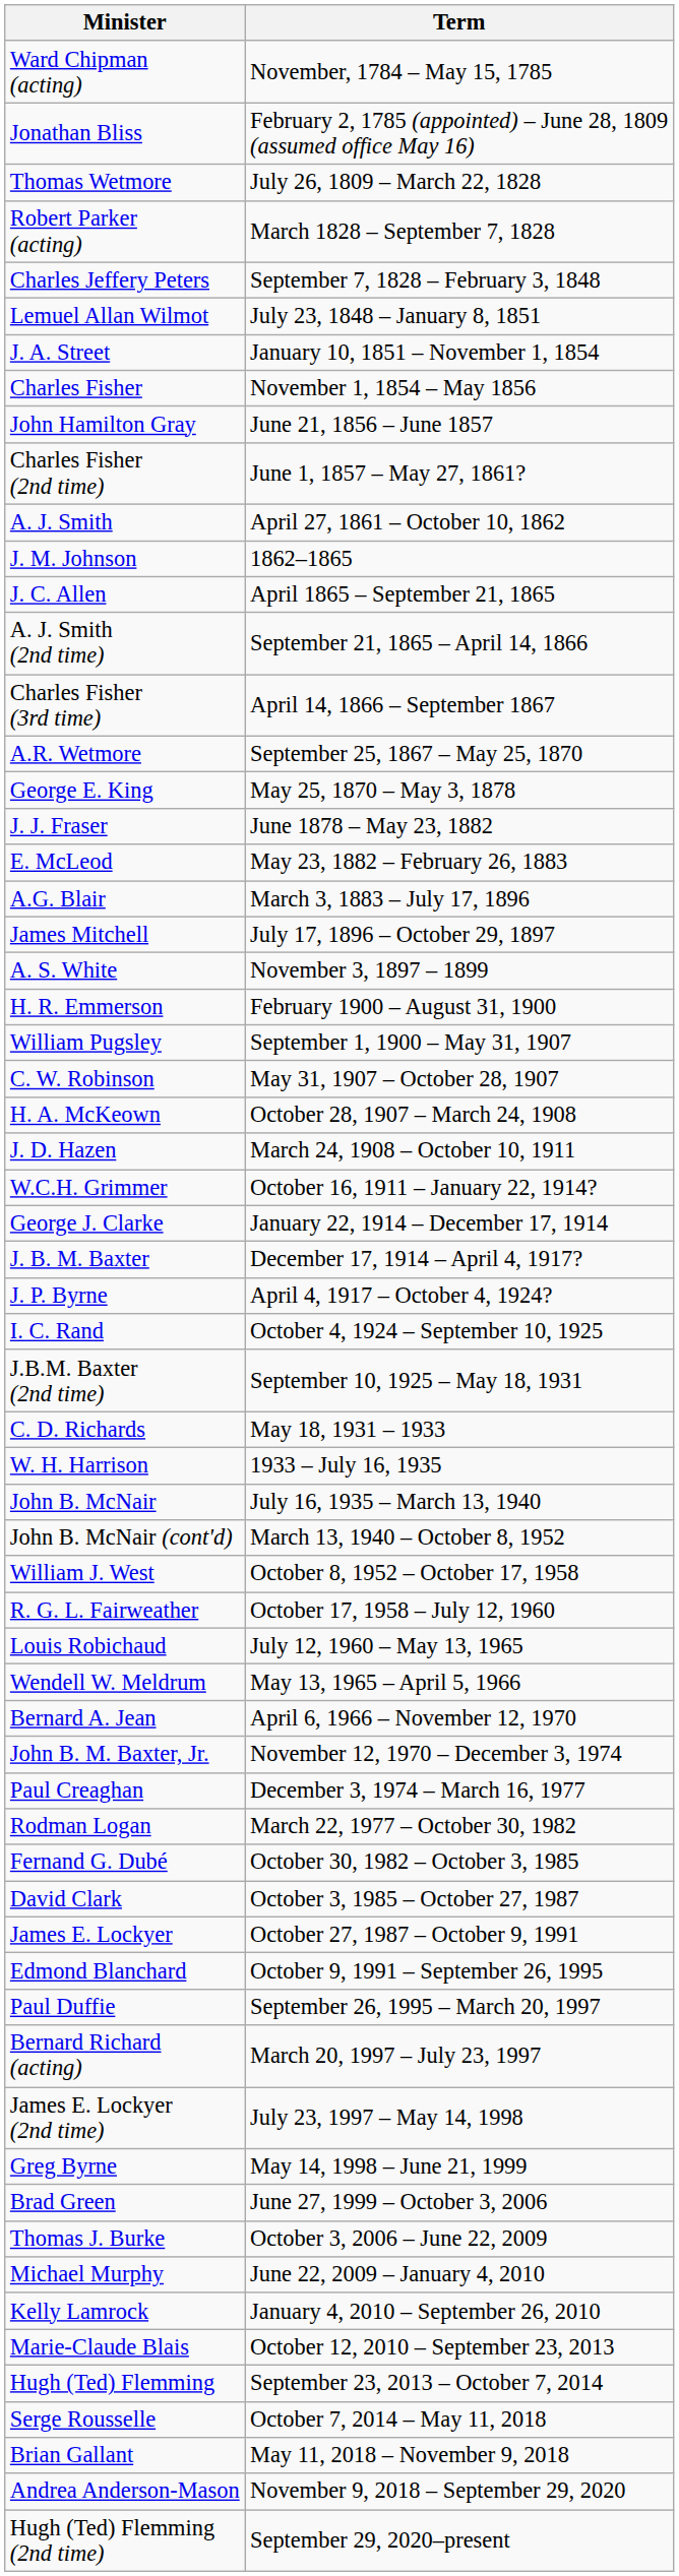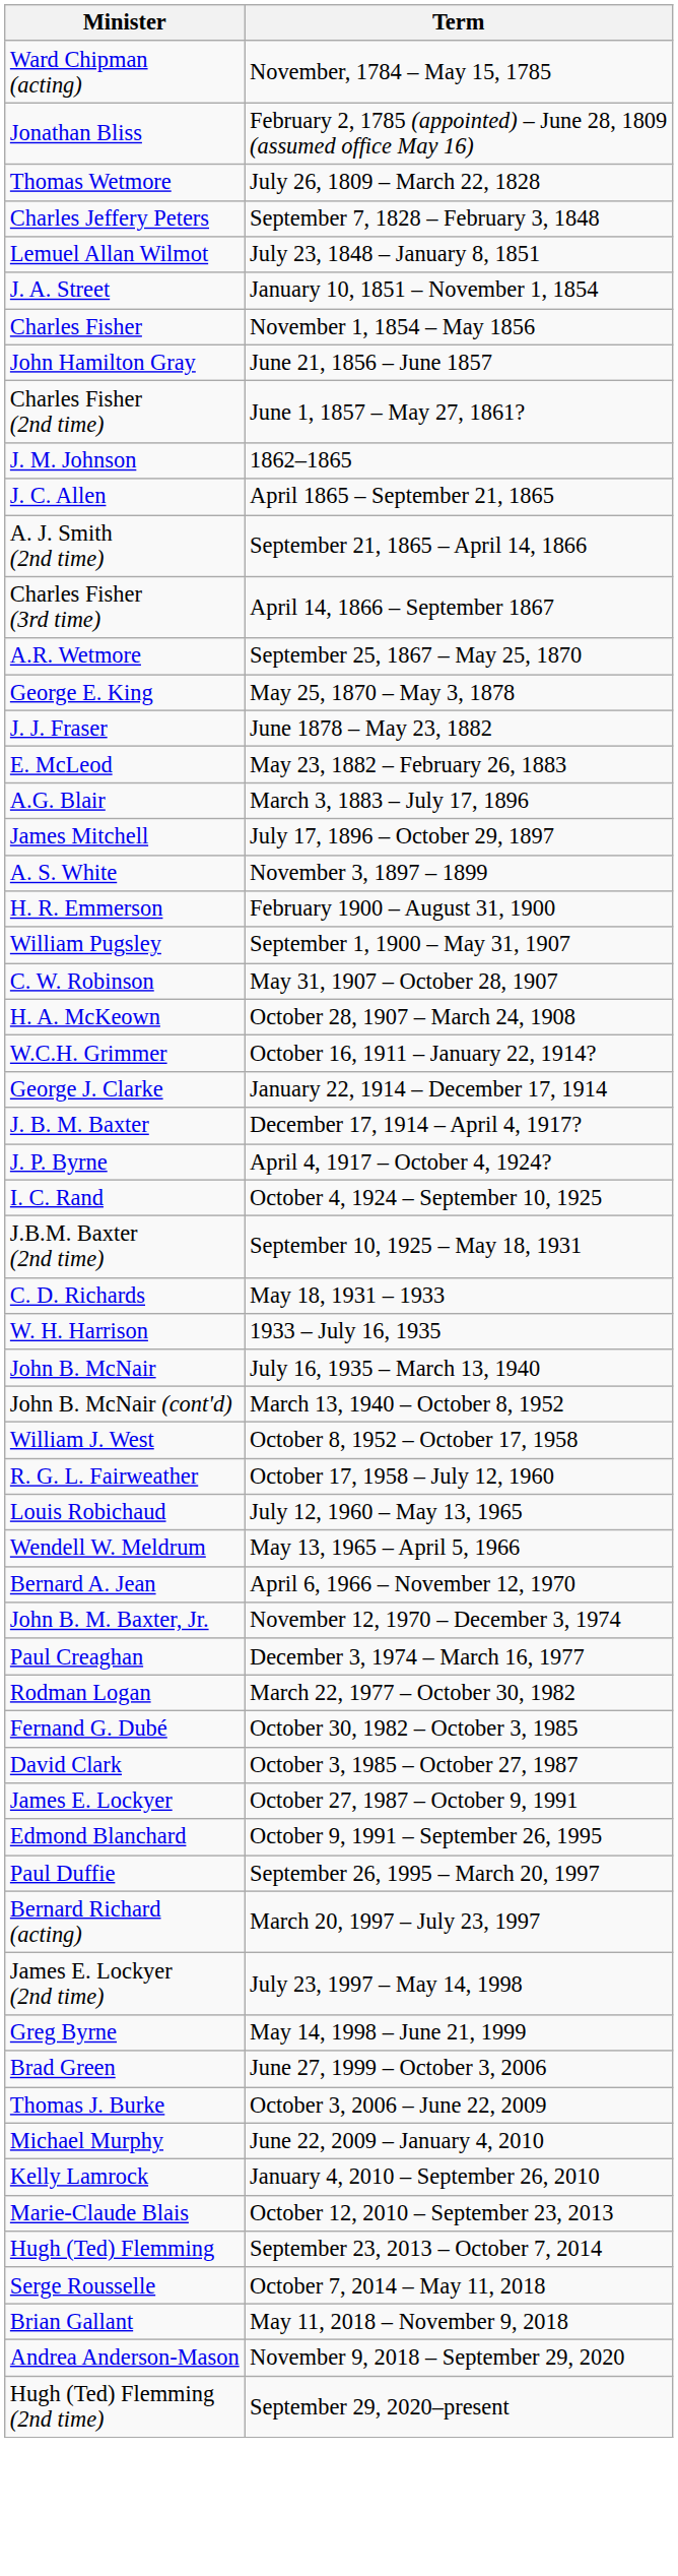 <table class="wikitable">
 <tr>
 <th><strong>Minister</strong></th>
 <th><strong>Term</strong></th>
 </tr>
 <tr>
 <td><a href='#'>Ward Chipman</a> <br><em>(acting)</em></td>
 <td>November, 1784 – May 15, 1785</td>
 </tr>
 <tr>
 <td><a href='#'>Jonathan Bliss</a></td>
 <td>February 2, 1785 <em>(appointed)</em> – June 28, 1809<br><em>(assumed office May 16)</em></td>
 </tr>
 <tr>
 <td><a href='#'>Thomas Wetmore</a></td>
 <td>July 26, 1809 – March 22, 1828</td>
-</tr>
-<tr>
-<td><a href='#'>Robert Parker</a> <br><em>(acting)</em></td>
-<td>March 1828 – September 7, 1828</td>
 </tr>
 <tr>
 <td><a href='#'>Charles Jeffery Peters</a></td>
 <td>September 7, 1828 – February 3, 1848</td>
 </tr>
 <tr>
 <td><a href='#'>Lemuel Allan Wilmot</a></td>
 <td>July 23, 1848 – January 8, 1851</td>
 </tr>
 <tr>
 <td><a href='#'>J. A. Street</a></td>
 <td>January 10, 1851 – November 1, 1854</td>
 </tr>
 <tr>
 <td><a href='#'>Charles Fisher</a></td>
 <td>November 1, 1854 – May 1856</td>
 </tr>
 <tr>
 <td><a href='#'>John Hamilton Gray</a></td>
 <td>June 21, 1856 – June 1857</td>
 </tr>
 <tr>
 <td>Charles Fisher <br><em>(2nd time)</em></td>
 <td>June 1, 1857 – May 27, 1861?</td>
-</tr>
-<tr>
-<td><a href='#'>A. J. Smith</a></td>
-<td>April 27, 1861 – October 10, 1862</td>
 </tr>
 <tr>
 <td><a href='#'>J. M. Johnson</a></td>
 <td>1862–1865</td>
 </tr>
 <tr>
 <td><a href='#'>J. C. Allen</a></td>
 <td>April 1865 – September 21, 1865</td>
 </tr>
 <tr>
 <td>A. J. Smith <br><em>(2nd time)</em></td>
 <td>September 21, 1865 – April 14, 1866</td>
 </tr>
 <tr>
 <td>Charles Fisher <br><em>(3rd time)</em></td>
 <td>April 14, 1866 – September 1867</td>
 </tr>
 <tr>
 <td><a href='#'>A.R. Wetmore</a></td>
 <td>September 25, 1867 – May 25, 1870</td>
 </tr>
 <tr>
 <td><a href='#'>George E. King</a></td>
 <td>May 25, 1870 – May 3, 1878</td>
 </tr>
 <tr>
 <td><a href='#'>J. J. Fraser</a></td>
 <td>June 1878 – May 23, 1882</td>
 </tr>
 <tr>
 <td><a href='#'>E. McLeod</a></td>
 <td>May 23, 1882 – February 26, 1883</td>
 </tr>
 <tr>
 <td><a href='#'>A.G. Blair</a></td>
 <td>March 3, 1883 – July 17, 1896</td>
 </tr>
 <tr>
 <td><a href='#'>James Mitchell</a></td>
 <td>July 17, 1896 – October 29, 1897</td>
 </tr>
 <tr>
 <td><a href='#'>A. S. White</a></td>
 <td>November 3, 1897 – 1899</td>
 </tr>
 <tr>
 <td><a href='#'>H. R. Emmerson</a></td>
 <td>February 1900 – August 31, 1900</td>
 </tr>
 <tr>
 <td><a href='#'>William Pugsley</a></td>
 <td>September 1, 1900 – May 31, 1907</td>
 </tr>
 <tr>
 <td><a href='#'>C. W. Robinson</a></td>
 <td>May 31, 1907 – October 28, 1907</td>
 </tr>
 <tr>
 <td><a href='#'>H. A. McKeown</a></td>
 <td>October 28, 1907 – March 24, 1908</td>
-</tr>
-<tr>
-<td><a href='#'>J. D. Hazen</a></td>
-<td>March 24, 1908 – October 10, 1911</td>
 </tr>
 <tr>
 <td><a href='#'>W.C.H. Grimmer</a></td>
 <td>October 16, 1911 – January 22, 1914?</td>
 </tr>
 <tr>
 <td><a href='#'>George J. Clarke</a></td>
 <td>January 22, 1914 – December 17, 1914</td>
 </tr>
 <tr>
 <td><a href='#'>J. B. M. Baxter</a></td>
 <td>December 17, 1914 – April 4, 1917?</td>
 </tr>
 <tr>
 <td><a href='#'>J. P. Byrne</a></td>
 <td>April 4, 1917 – October 4, 1924?</td>
 </tr>
 <tr>
 <td><a href='#'>I. C. Rand</a></td>
 <td>October 4, 1924 – September 10, 1925</td>
 </tr>
 <tr>
 <td>J.B.M. Baxter <br><em>(2nd time)</em></td>
 <td>September 10, 1925 – May 18, 1931</td>
 </tr>
 <tr>
 <td><a href='#'>C. D. Richards</a></td>
 <td>May 18, 1931 – 1933</td>
 </tr>
 <tr>
 <td><a href='#'>W. H. Harrison</a></td>
 <td>1933 – July 16, 1935</td>
 </tr>
 <tr>
 <td><a href='#'>John B. McNair</a></td>
 <td>July 16, 1935 – March 13, 1940</td>
 </tr>
 <tr>
 <td>John B. McNair <em>(cont'd)</em></td>
 <td>March 13, 1940 – October 8, 1952</td>
 </tr>
 <tr>
 <td><a href='#'>William J. West</a></td>
 <td>October 8, 1952 – October 17, 1958</td>
 </tr>
 <tr>
 <td><a href='#'>R. G. L. Fairweather</a></td>
 <td>October 17, 1958 – July 12, 1960</td>
 </tr>
 <tr>
 <td><a href='#'>Louis Robichaud</a></td>
 <td>July 12, 1960 – May 13, 1965</td>
 </tr>
 <tr>
 <td><a href='#'>Wendell W. Meldrum</a></td>
 <td>May 13, 1965 – April 5, 1966</td>
 </tr>
 <tr>
 <td><a href='#'>Bernard A. Jean</a></td>
 <td>April 6, 1966 – November 12, 1970</td>
 </tr>
 <tr>
 <td><a href='#'>John B. M. Baxter, Jr.</a></td>
 <td>November 12, 1970 – December 3, 1974</td>
 </tr>
 <tr>
 <td><a href='#'>Paul Creaghan</a></td>
 <td>December 3, 1974 – March 16, 1977</td>
 </tr>
 <tr>
 <td><a href='#'>Rodman Logan</a></td>
 <td>March 22, 1977 – October 30, 1982</td>
 </tr>
 <tr>
 <td><a href='#'>Fernand G. Dubé</a></td>
 <td>October 30, 1982 – October 3, 1985</td>
 </tr>
 <tr>
 <td><a href='#'>David Clark</a></td>
 <td>October 3, 1985 – October 27, 1987</td>
 </tr>
 <tr>
 <td><a href='#'>James E. Lockyer</a></td>
 <td>October 27, 1987 – October 9, 1991</td>
 </tr>
 <tr>
 <td><a href='#'>Edmond Blanchard</a></td>
 <td>October 9, 1991 – September 26, 1995</td>
 </tr>
 <tr>
 <td><a href='#'>Paul Duffie</a></td>
 <td>September 26, 1995 – March 20, 1997</td>
 </tr>
 <tr>
 <td><a href='#'>Bernard Richard</a> <br><em>(acting)</em></td>
 <td>March 20, 1997 – July 23, 1997</td>
 </tr>
 <tr>
 <td>James E. Lockyer <br><em>(2nd time)</em></td>
 <td>July 23, 1997 – May 14, 1998</td>
 </tr>
 <tr>
 <td><a href='#'>Greg Byrne</a></td>
 <td>May 14, 1998 – June 21, 1999</td>
 </tr>
 <tr>
 <td><a href='#'>Brad Green</a></td>
 <td>June 27, 1999 – October 3, 2006</td>
 </tr>
 <tr>
 <td><a href='#'>Thomas J. Burke</a></td>
 <td>October 3, 2006 – June 22, 2009</td>
 </tr>
 <tr>
 <td><a href='#'>Michael Murphy</a></td>
 <td>June 22, 2009 – January 4, 2010</td>
 </tr>
 <tr>
 <td><a href='#'>Kelly Lamrock</a></td>
 <td>January 4, 2010 – September 26, 2010</td>
 </tr>
 <tr>
 <td><a href='#'>Marie-Claude Blais</a></td>
 <td>October 12, 2010 – September 23, 2013</td>
 </tr>
 <tr>
 <td><a href='#'>Hugh (Ted) Flemming</a></td>
 <td>September 23, 2013 – October 7, 2014</td>
 </tr>
 <tr>
 <td><a href='#'>Serge Rousselle</a></td>
 <td>October 7, 2014 – May 11, 2018</td>
 </tr>
 <tr>
 <td><a href='#'>Brian Gallant</a></td>
 <td>May 11, 2018 – November 9, 2018</td>
 </tr>
 <tr>
 <td><a href='#'>Andrea Anderson-Mason</a></td>
 <td>November 9, 2018 – September 29, 2020</td>
 </tr>
 <tr>
 <td>Hugh (Ted) Flemming <br><em>(2nd time)</em></td>
 <td>September 29, 2020–present</td>
 </tr>
 </table>
